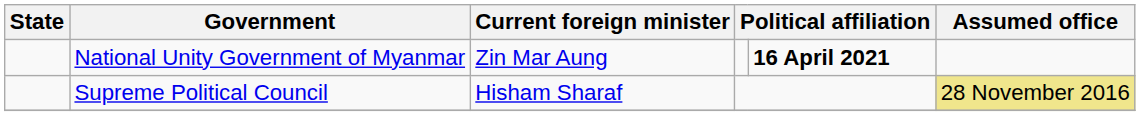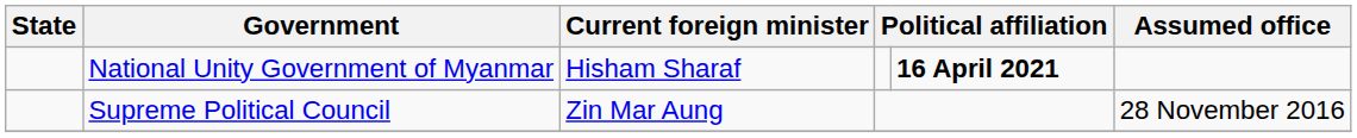 <table class="wikitable sortable">
 <tr>
 <th>State</th>
 <th>Government</th>
 <th>Current foreign minister</th>
 <th colspan="2">Political affiliation</th>
 <th>Assumed office</th>
 </tr>
 <tr>
 <td></td>
 <td><a href='#'>National Unity Government of Myanmar</a></td>
-<td><a href='#'>Zin Mar Aung</a></td>
+<td><a href='#'>Hisham Sharaf</a></td>
 <td></td>
 <td><strong>16 April 2021</strong></td>
 </tr>
 <tr>
 <td></td>
 <td><a href='#'>Supreme Political Council</a></td>
-<td><a href='#'>Hisham Sharaf</a></td>
+<td><a href='#'>Zin Mar Aung</a></td>
 <td colspan="2"></td>
-<td style="background: khaki;">28 November 2016</td>
+<td>28 November 2016</td>
 </tr>
 <tr>
 </tr>
 </table>
